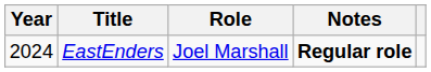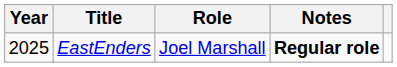 <table class="wikitable sortable">
 <tr>
 <th>Year</th>
 <th>Title</th>
 <th>Role</th>
 <th>Notes</th>
 <th></th>
 </tr>
 <tr>
-<td>2024</td>
+<td>2025</td>
 <td><em><a href='#'>EastEnders</a></em></td>
 <td><a href='#'>Joel Marshall</a></td>
 <td><strong>Regular role</strong></td>
 <td align="center"></td>
 </tr>
 </table>
